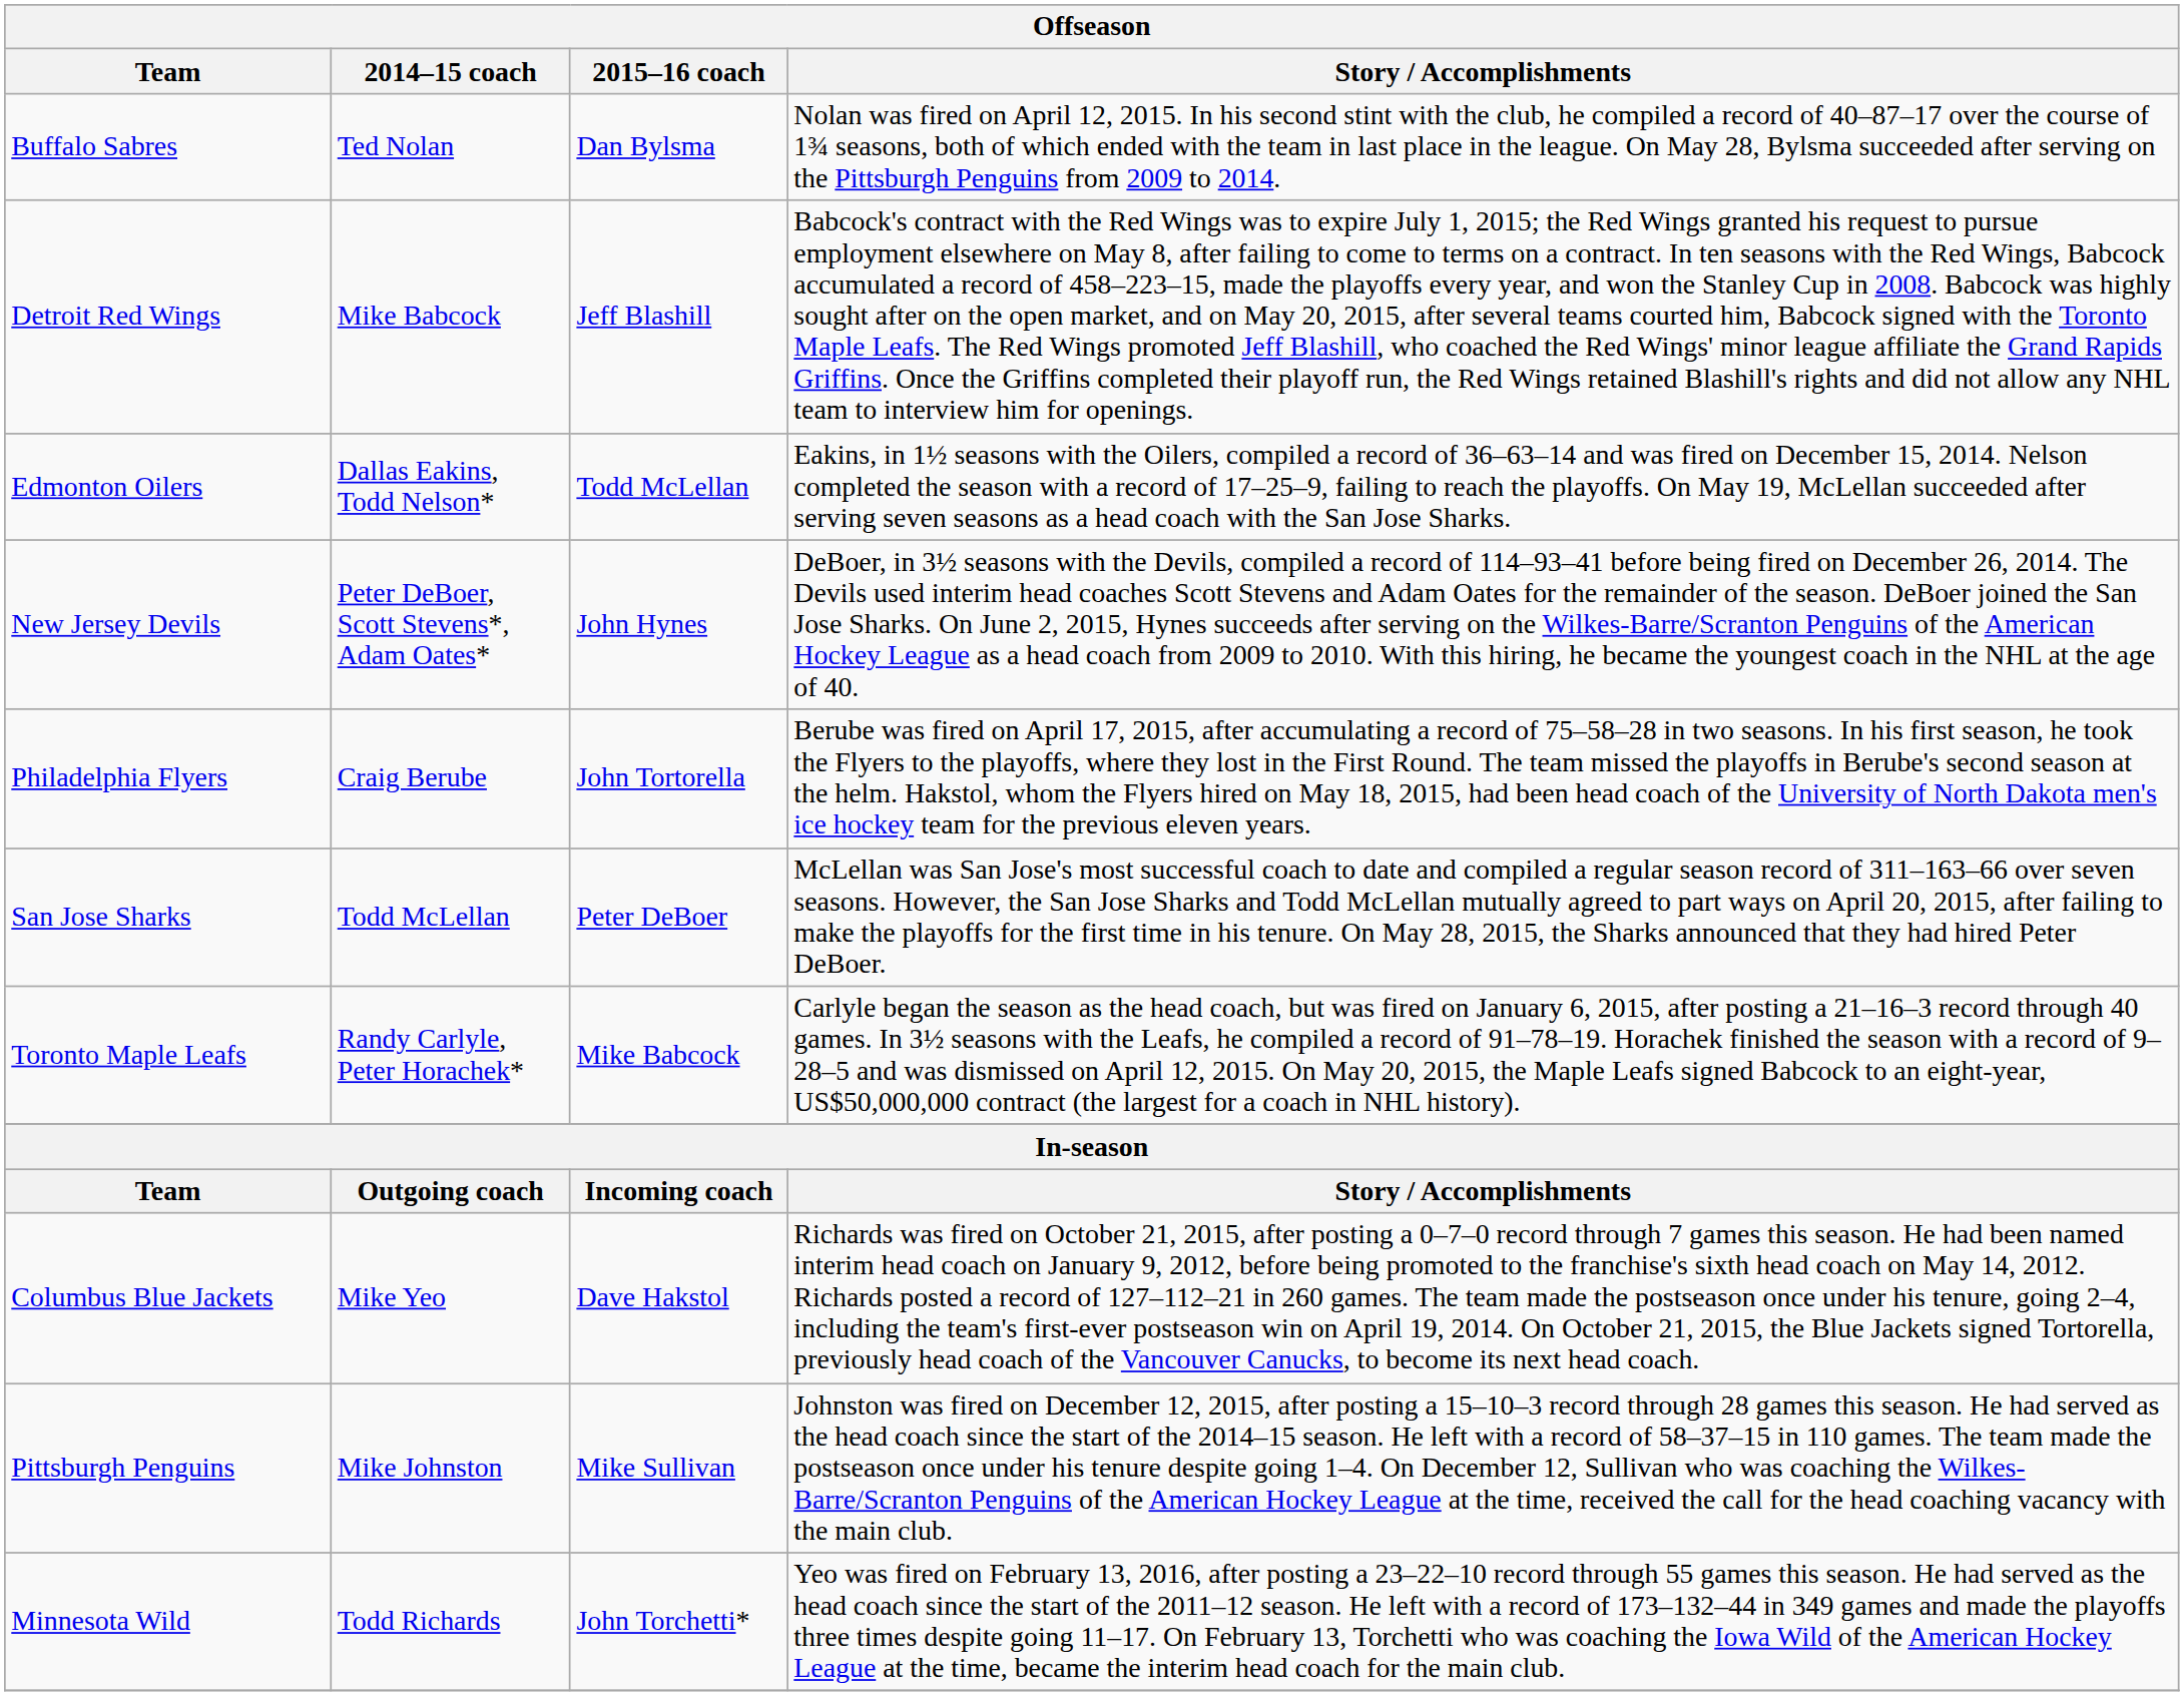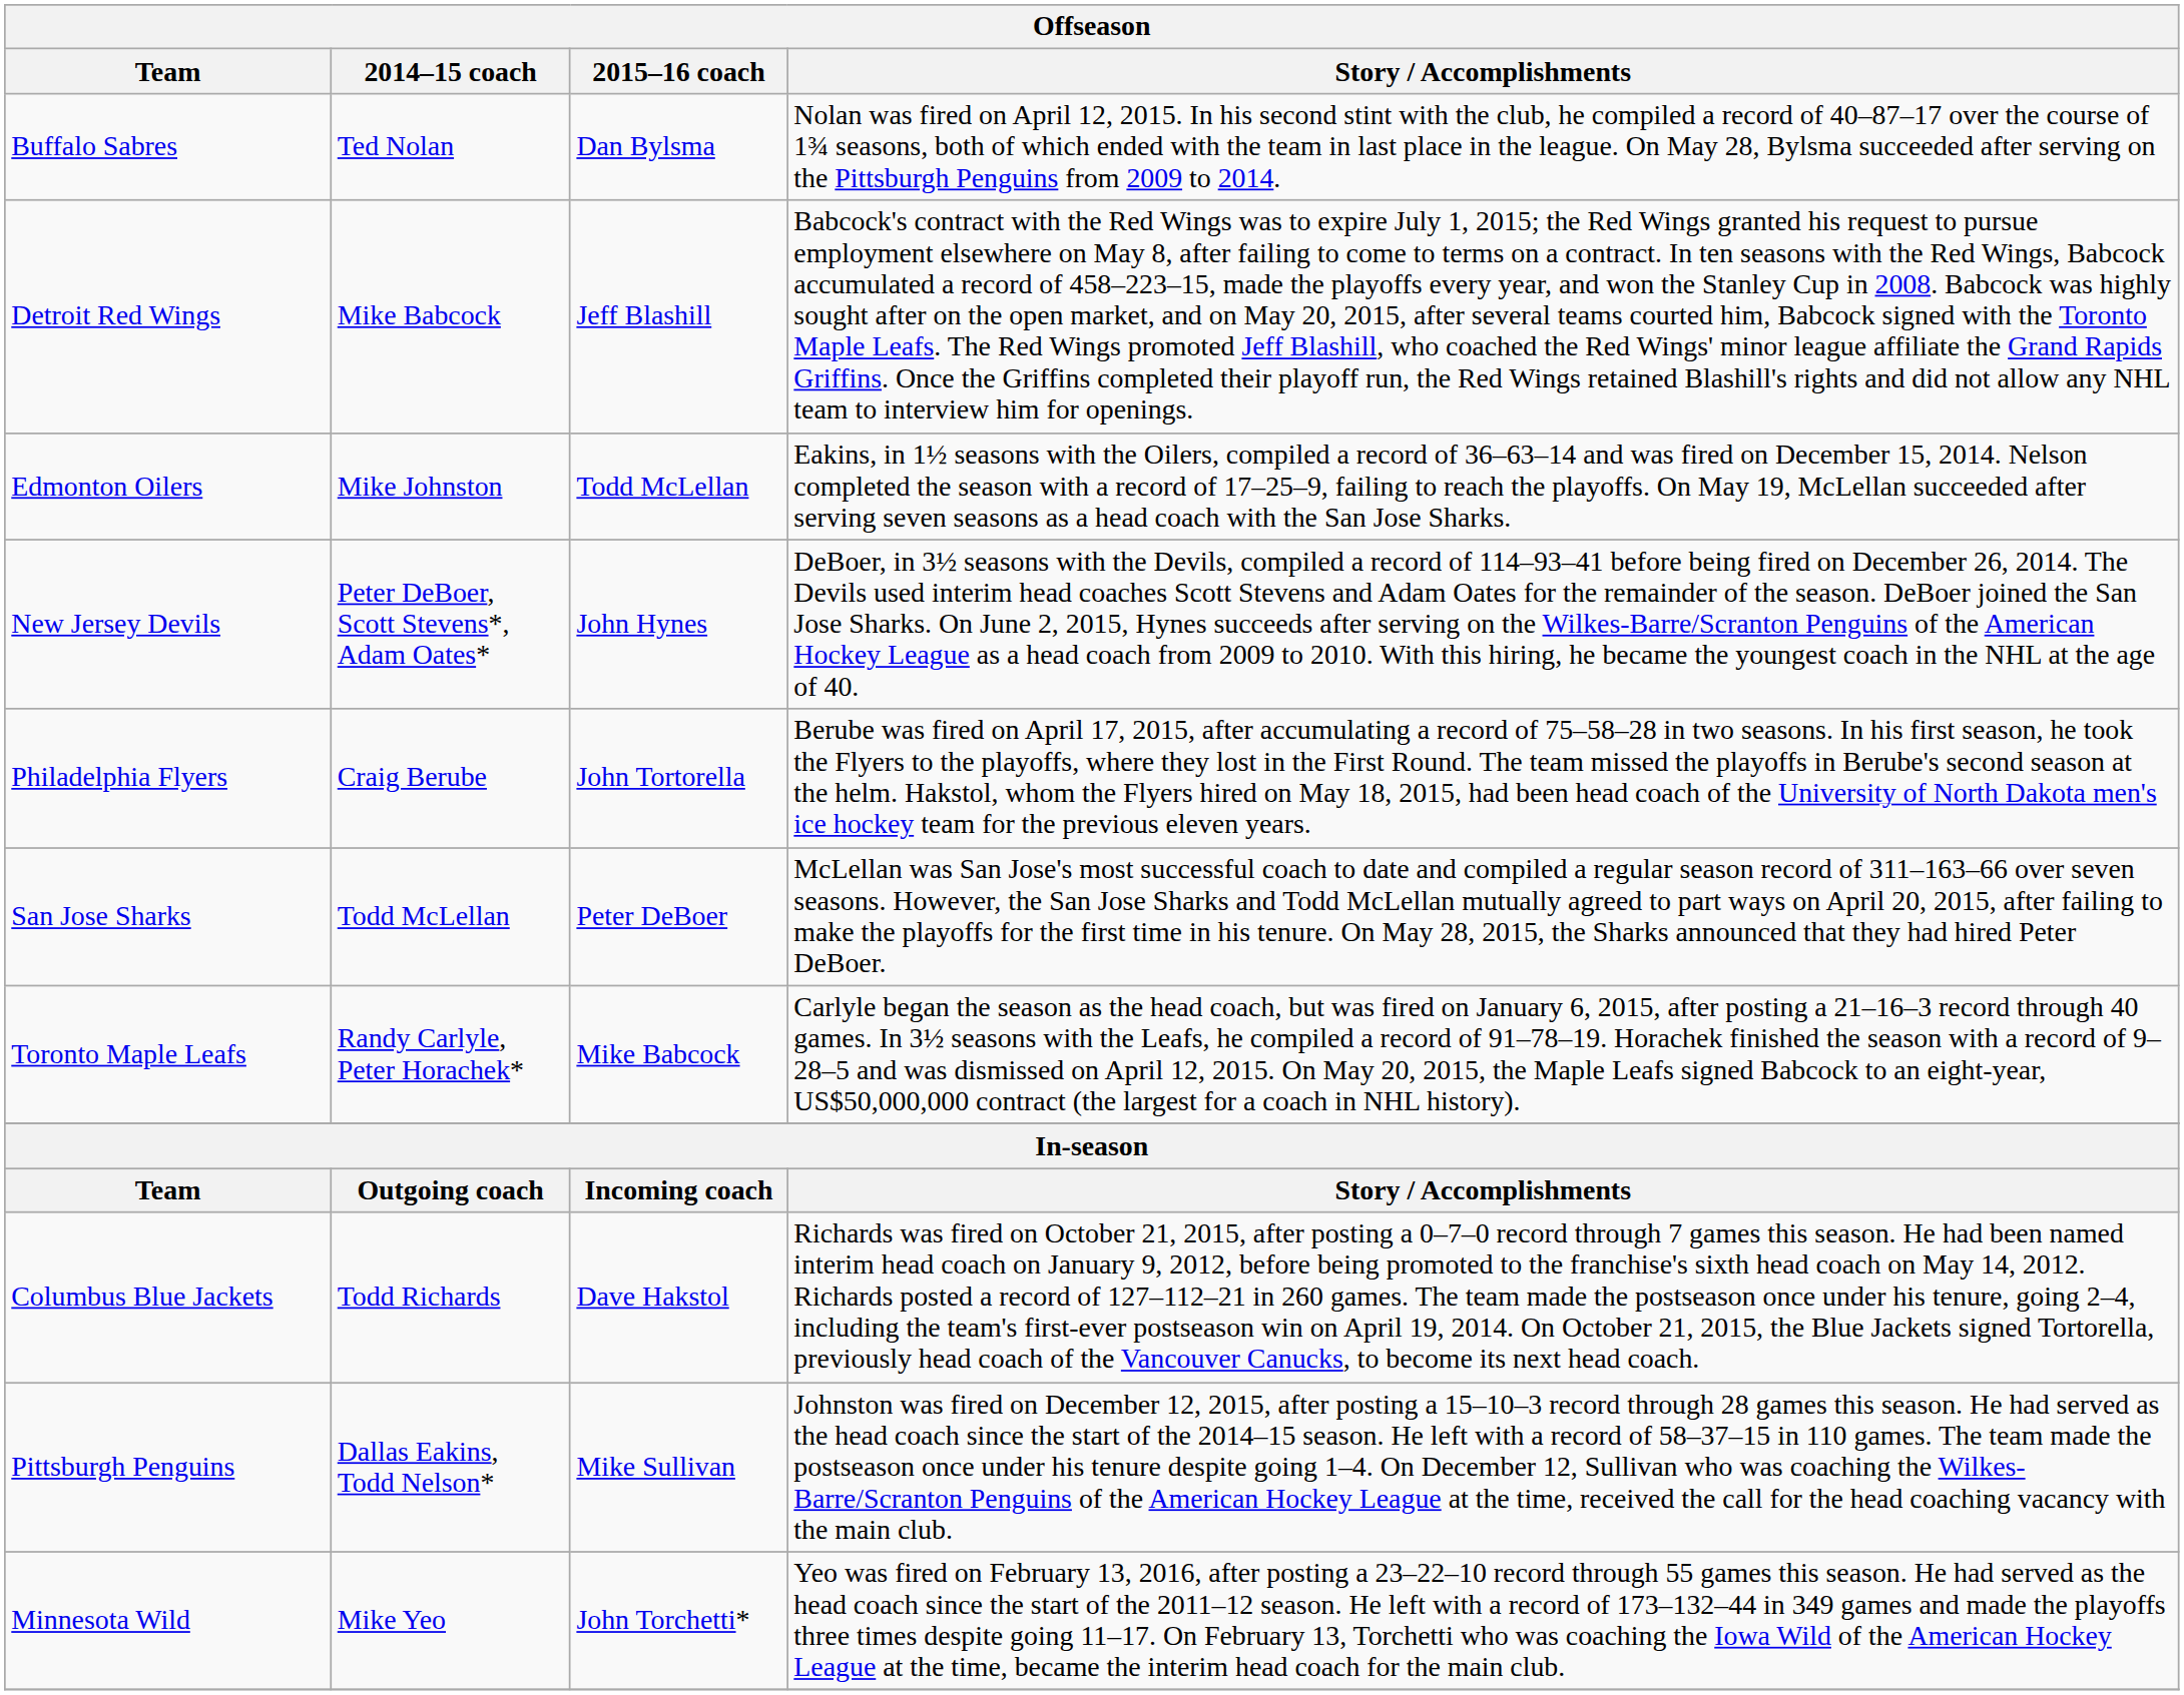 <table class="wikitable">
 <tr>
 <th colspan="4">Offseason</th>
 </tr>
 <tr>
 <th style="width:13%;">Team</th>
 <th style="width:11%;">2014–15 coach</th>
 <th style="width:10%;">2015–16 coach</th>
 <th>Story / Accomplishments</th>
 </tr>
 <tr>
 <td><a href='#'>Buffalo Sabres</a></td>
 <td><a href='#'>Ted Nolan</a></td>
 <td><a href='#'>Dan Bylsma</a></td>
 <td>Nolan was fired on April 12, 2015. In his second stint with the club, he compiled a record of 40–87–17 over the course of 1¾ seasons, both of which ended with the team in last place in the league. On May 28, Bylsma succeeded after serving on the <a href='#'>Pittsburgh Penguins</a> from <a href='#'>2009</a> to <a href='#'>2014</a>.</td>
 </tr>
 <tr>
 <td><a href='#'>Detroit Red Wings</a></td>
 <td><a href='#'>Mike Babcock</a></td>
 <td><a href='#'>Jeff Blashill</a></td>
 <td>Babcock's contract with the Red Wings was to expire July 1, 2015; the Red Wings granted his request to pursue employment elsewhere on May 8, after failing to come to terms on a contract. In ten seasons with the Red Wings, Babcock accumulated a record of 458–223–15, made the playoffs every year, and won the Stanley Cup in <a href='#'>2008</a>. Babcock was highly sought after on the open market, and on May 20, 2015, after several teams courted him, Babcock signed with the <a href='#'>Toronto Maple Leafs</a>. The Red Wings promoted <a href='#'>Jeff Blashill</a>, who coached the Red Wings' minor league affiliate the <a href='#'>Grand Rapids Griffins</a>. Once the Griffins completed their playoff run, the Red Wings retained Blashill's rights and did not allow any NHL team to interview him for openings.</td>
 </tr>
 <tr>
 <td><a href='#'>Edmonton Oilers</a></td>
-<td><a href='#'>Dallas Eakins</a>,<br><a href='#'>Todd Nelson</a>*</td>
+<td><a href='#'>Mike Johnston</a></td>
 <td><a href='#'>Todd McLellan</a></td>
 <td>Eakins, in 1½ seasons with the Oilers, compiled a record of 36–63–14 and was fired on December 15, 2014. Nelson completed the season with a record of 17–25–9, failing to reach the playoffs. On May 19, McLellan succeeded after serving seven seasons as a head coach with the San Jose Sharks.</td>
 </tr>
 <tr>
 <td><a href='#'>New Jersey Devils</a></td>
 <td><a href='#'>Peter DeBoer</a>,<br><a href='#'>Scott Stevens</a>*,<br><a href='#'>Adam Oates</a>*</td>
 <td><a href='#'>John Hynes</a></td>
 <td>DeBoer, in 3½ seasons with the Devils, compiled a record of 114–93–41 before being fired on December 26, 2014. The Devils used interim head coaches Scott Stevens and Adam Oates for the remainder of the season. DeBoer joined the San Jose Sharks. On June 2, 2015, Hynes succeeds after serving on the <a href='#'>Wilkes-Barre/Scranton Penguins</a> of the <a href='#'>American Hockey League</a> as a head coach from 2009 to 2010. With this hiring, he became the youngest coach in the NHL at the age of 40.</td>
 </tr>
 <tr>
 <td><a href='#'>Philadelphia Flyers</a></td>
 <td><a href='#'>Craig Berube</a></td>
 <td><a href='#'>John Tortorella</a></td>
 <td>Berube was fired on April 17, 2015, after accumulating a record of 75–58–28 in two seasons. In his first season, he took the Flyers to the playoffs, where they lost in the First Round. The team missed the playoffs in Berube's second season at the helm. Hakstol, whom the Flyers hired on May 18, 2015, had been head coach of the <a href='#'>University of North Dakota men's ice hockey</a> team for the previous eleven years.</td>
 </tr>
 <tr>
 <td><a href='#'>San Jose Sharks</a></td>
 <td><a href='#'>Todd McLellan</a></td>
 <td><a href='#'>Peter DeBoer</a></td>
 <td>McLellan was San Jose's most successful coach to date and compiled a regular season record of 311–163–66 over seven seasons. However, the San Jose Sharks and Todd McLellan mutually agreed to part ways on April 20, 2015, after failing to make the playoffs for the first time in his tenure. On May 28, 2015, the Sharks announced that they had hired Peter DeBoer.</td>
 </tr>
 <tr>
 <td><a href='#'>Toronto Maple Leafs</a></td>
 <td><a href='#'>Randy Carlyle</a>,<br><a href='#'>Peter Horachek</a>*</td>
 <td><a href='#'>Mike Babcock</a></td>
 <td>Carlyle began the season as the head coach, but was fired on January 6, 2015, after posting a 21–16–3 record through 40 games. In 3½ seasons with the Leafs, he compiled a record of 91–78–19. Horachek finished the season with a record of 9–28–5 and was dismissed on April 12, 2015. On May 20, 2015, the Maple Leafs signed Babcock to an eight-year, US$50,000,000 contract (the largest for a coach in NHL history).</td>
 </tr>
 <tr>
 </tr>
 <tr>
 <th colspan="4">In-season</th>
 </tr>
 <tr>
 <th style="width:15%;">Team</th>
 <th style="width:10%;">Outgoing coach</th>
 <th style="width:10%;">Incoming coach</th>
 <th>Story / Accomplishments</th>
 </tr>
 <tr>
 <td><a href='#'>Columbus Blue Jackets</a></td>
-<td><a href='#'>Mike Yeo</a></td>
+<td><a href='#'>Todd Richards</a></td>
 <td><a href='#'>Dave Hakstol</a></td>
 <td>Richards was fired on October 21, 2015, after posting a 0–7–0 record through 7 games this season. He had been named interim head coach on January 9, 2012, before being promoted to the franchise's sixth head coach on May 14, 2012. Richards posted a record of 127–112–21 in 260 games. The team made the postseason once under his tenure, going 2–4, including the team's first-ever postseason win on April 19, 2014. On October 21, 2015, the Blue Jackets signed Tortorella, previously head coach of the <a href='#'>Vancouver Canucks</a>, to become its next head coach.</td>
 </tr>
 <tr>
 <td><a href='#'>Pittsburgh Penguins</a></td>
-<td><a href='#'>Mike Johnston</a></td>
+<td><a href='#'>Dallas Eakins</a>,<br><a href='#'>Todd Nelson</a>*</td>
 <td><a href='#'>Mike Sullivan</a></td>
 <td>Johnston was fired on December 12, 2015, after posting a 15–10–3 record through 28 games this season. He had served as the head coach since the start of the 2014–15 season. He left with a record of 58–37–15 in 110 games. The team made the postseason once under his tenure despite going 1–4. On December 12, Sullivan who was coaching the <a href='#'>Wilkes-Barre/Scranton Penguins</a> of the <a href='#'>American Hockey League</a> at the time, received the call for the head coaching vacancy with the main club.</td>
 </tr>
 <tr>
 <td><a href='#'>Minnesota Wild</a></td>
-<td><a href='#'>Todd Richards</a></td>
+<td><a href='#'>Mike Yeo</a></td>
 <td><a href='#'>John Torchetti</a>*</td>
 <td>Yeo was fired on February 13, 2016, after posting a 23–22–10 record through 55 games this season. He had served as the head coach since the start of the 2011–12 season. He left with a record of 173–132–44 in 349 games and made the playoffs three times despite going 11–17. On February 13, Torchetti who was coaching the <a href='#'>Iowa Wild</a> of the <a href='#'>American Hockey League</a> at the time, became the interim head coach for the main club.</td>
 </tr>
 <tr>
 </tr>
 </table>
